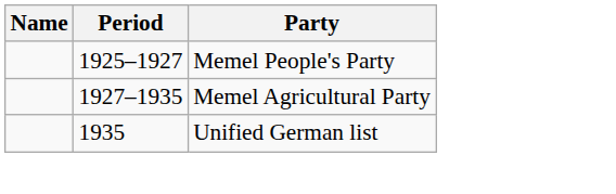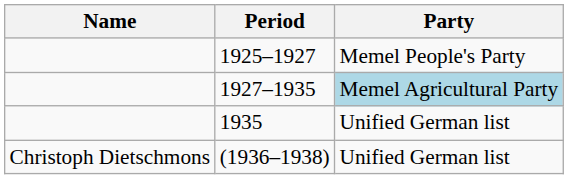 <table class="wikitable">
 <tr>
 <th>Name</th>
 <th>Period</th>
 <th>Party</th>
 </tr>
 <tr>
 <td></td>
 <td>1925–1927</td>
 <td>Memel People's Party</td>
 </tr>
 <tr>
 <td></td>
 <td>1927–1935</td>
-<td>Memel Agricultural Party</td>
+<td style="background: lightblue;">Memel Agricultural Party</td>
 </tr>
 <tr>
 <td></td>
 <td>1935</td>
 <td>Unified German list</td>
 </tr>
+<tr>
+<td>Christoph Dietschmons</td>
+<td>(1936–1938)</td>
+<td>Unified German list</td>
+</tr>
 </table>
